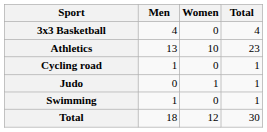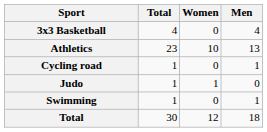 <table border="1" class="wikitable" style="text-align:right;">
 <tr>
 <th>Sport</th>
+<th>Total</th>
+<th>Women</th>
 <th>Men</th>
-<th>Women</th>
-<th>Total</th>
 </tr>
 <tr>
 <th>3x3 Basketball</th>
 <td width=16%>4</td>
 <td width=16%>0</td>
 <td width=16%>4</td>
 </tr>
 <tr>
 <th>Athletics</th>
+<td>23</td>
+<td>10</td>
 <td>13</td>
-<td>10</td>
-<td>23</td>
 </tr>
 <tr>
 <th>Cycling road</th>
 <td>1</td>
 <td>0</td>
 <td>1</td>
 </tr>
 <tr>
 <th>Judo</th>
-<td>0</td>
 <td>1</td>
 <td>1</td>
+<td>0</td>
 </tr>
 <tr>
 <th>Swimming</th>
 <td>1</td>
 <td>0</td>
 <td>1</td>
 </tr>
 <tr>
 <th>Total</th>
+<td>30</td>
+<td>12</td>
 <td>18</td>
-<td>12</td>
-<td>30</td>
 </tr>
 </table>
